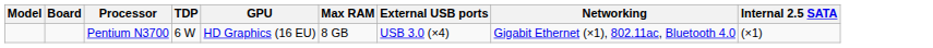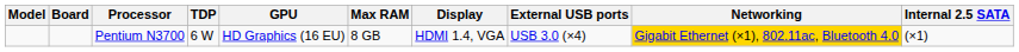 <table class="wikitable">
 <tr>
 <th>Model</th>
 <th>Board</th>
 <th>Processor</th>
 <th>TDP</th>
 <th>GPU</th>
 <th>Max RAM</th>
+<th>Display</th>
 <th>External USB ports</th>
 <th>Networking</th>
 <th>Internal 2.5 <a href='#'>SATA</a></th>
 </tr>
 <tr>
 <td></td>
 <td></td>
 <td><a href='#'>Pentium N3700</a></td>
 <td>6 W</td>
 <td><a href='#'>HD Graphics</a> (16 EU)</td>
 <td>8 GB</td>
+<td><a href='#'>HDMI</a> 1.4, VGA</td>
 <td><a href='#'>USB 3.0</a> (×4)</td>
-<td><a href='#'>Gigabit Ethernet</a> (×1), <a href='#'>802.11ac</a>, <a href='#'>Bluetooth 4.0</a></td>
+<td style="background: gold;"><a href='#'>Gigabit Ethernet</a> (×1), <a href='#'>802.11ac</a>, <a href='#'>Bluetooth 4.0</a></td>
 <td> (×1)</td>
 </tr>
 </table>
